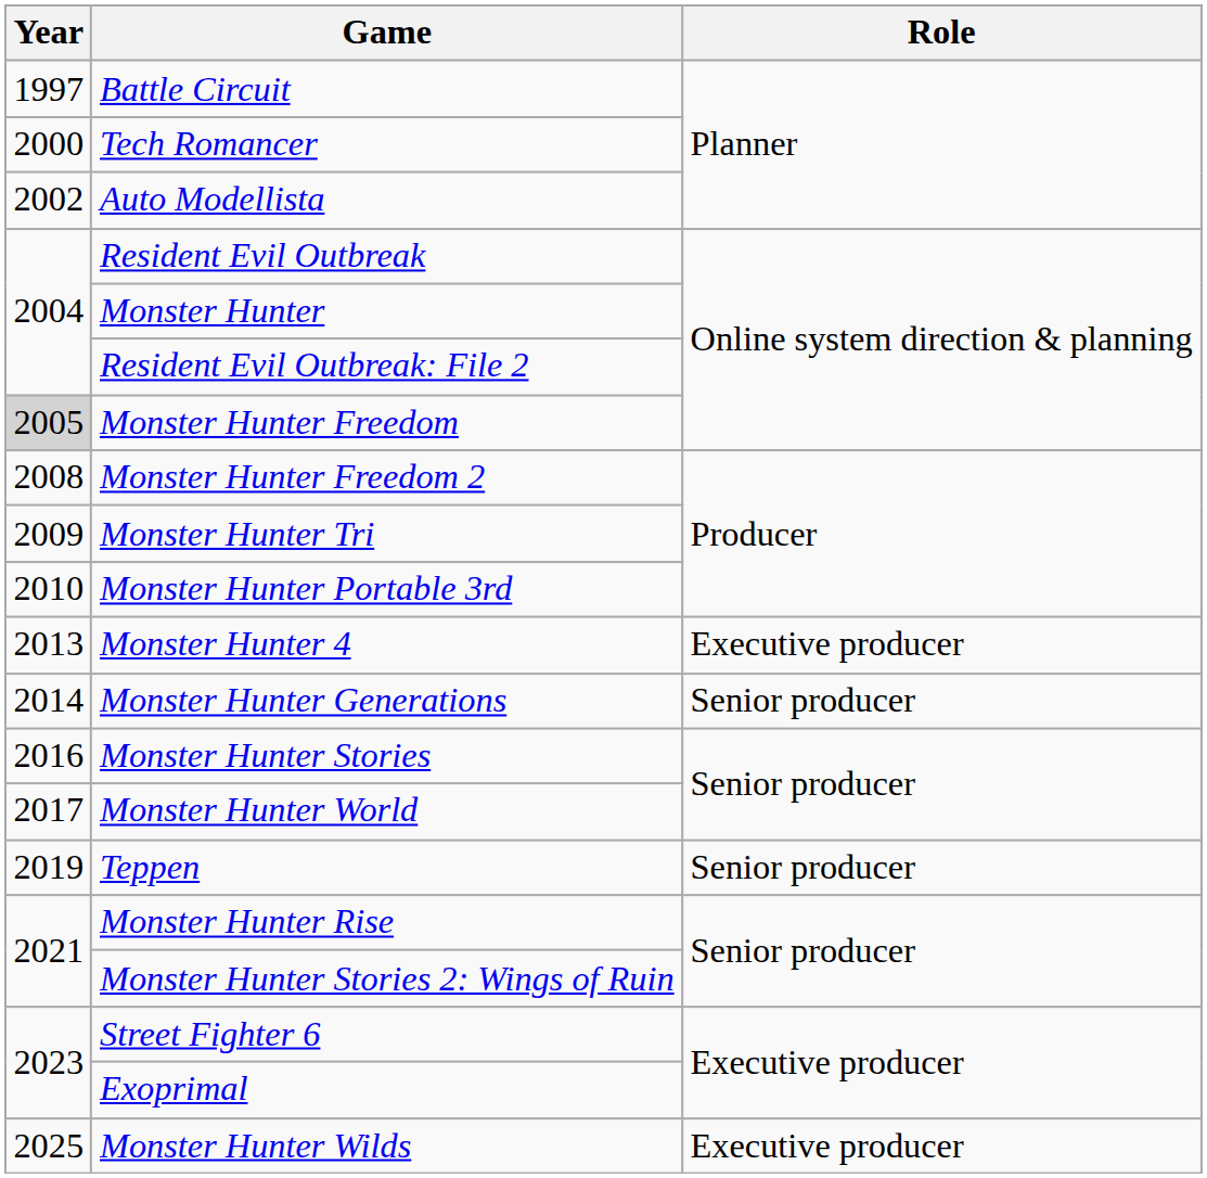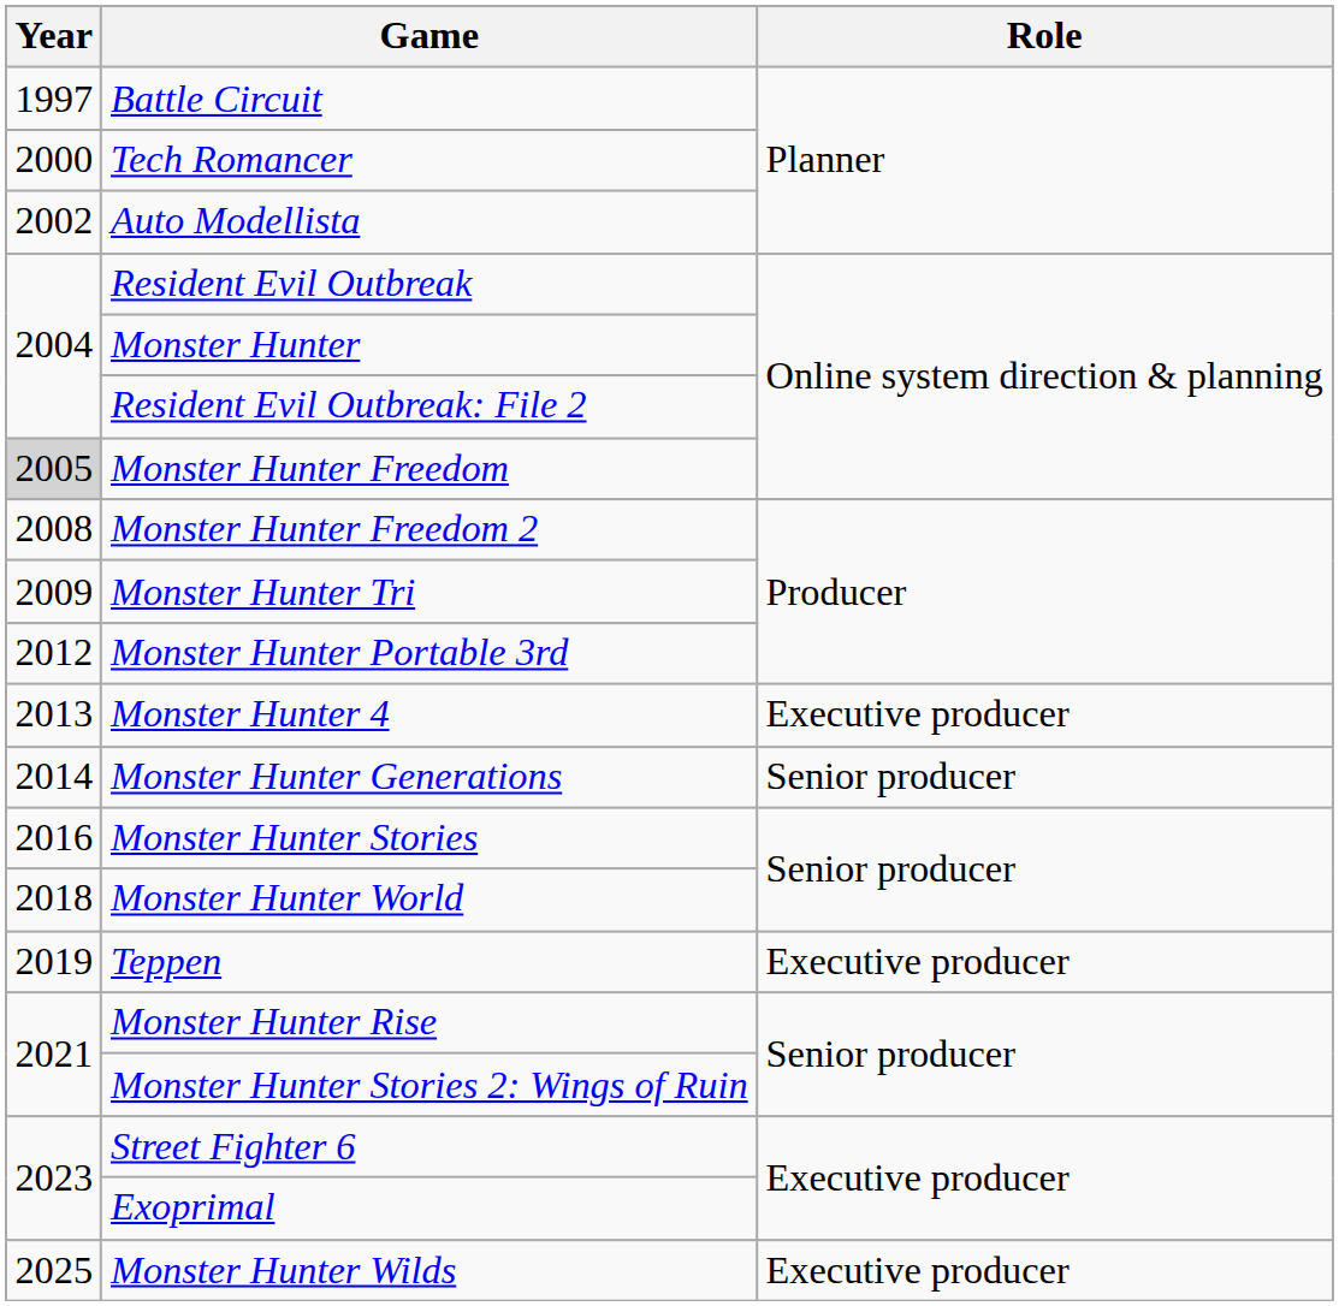 <table class="wikitable sortable">
 <tr>
 <th>Year</th>
 <th>Game</th>
 <th>Role</th>
 </tr>
 <tr>
 <td>1997</td>
 <td><em><a href='#'>Battle Circuit</a></em></td>
 <td rowspan="3">Planner</td>
 </tr>
 <tr>
 <td>2000</td>
 <td><em><a href='#'>Tech Romancer</a></em></td>
 </tr>
 <tr>
 <td>2002</td>
 <td><em><a href='#'>Auto Modellista</a></em></td>
 </tr>
 <tr>
 <td rowspan="3">2004</td>
 <td><em><a href='#'>Resident Evil Outbreak</a></em></td>
 <td rowspan="4">Online system direction & planning</td>
 </tr>
 <tr>
 <td><em><a href='#'>Monster Hunter</a></em></td>
 </tr>
 <tr>
 <td><em><a href='#'>Resident Evil Outbreak: File 2</a></em></td>
 </tr>
 <tr>
 <td style="background: lightgrey;">2005</td>
 <td><em><a href='#'>Monster Hunter Freedom</a></em></td>
 </tr>
 <tr>
 <td>2008</td>
 <td><em><a href='#'>Monster Hunter Freedom 2</a></em></td>
 <td rowspan="3">Producer</td>
 </tr>
 <tr>
 <td>2009</td>
 <td><em><a href='#'>Monster Hunter Tri</a></em></td>
 </tr>
 <tr>
-<td>2010</td>
+<td>2012</td>
 <td><em><a href='#'>Monster Hunter Portable 3rd</a></em></td>
 </tr>
 <tr>
 <td>2013</td>
 <td><em><a href='#'>Monster Hunter 4</a></em></td>
 <td>Executive producer</td>
 </tr>
 <tr>
 <td>2014</td>
 <td><em><a href='#'>Monster Hunter Generations</a></em></td>
 <td>Senior producer</td>
 </tr>
 <tr>
 <td>2016</td>
 <td><em><a href='#'>Monster Hunter Stories</a></em></td>
 <td rowspan="2">Senior producer</td>
 </tr>
 <tr>
-<td>2017</td>
+<td>2018</td>
 <td><em><a href='#'>Monster Hunter World</a></em></td>
 </tr>
 <tr>
 <td>2019</td>
 <td><em><a href='#'>Teppen</a></em></td>
-<td>Senior producer</td>
+<td>Executive producer</td>
 </tr>
 <tr>
 <td rowspan="2">2021</td>
 <td><em><a href='#'>Monster Hunter Rise</a></em></td>
 <td rowspan="2">Senior producer</td>
 </tr>
 <tr>
 <td><em><a href='#'>Monster Hunter Stories 2: Wings of Ruin</a></em></td>
 </tr>
 <tr>
 <td rowspan="2">2023</td>
 <td><em><a href='#'>Street Fighter 6</a></em></td>
 <td rowspan="2">Executive producer</td>
 </tr>
 <tr>
 <td><em><a href='#'>Exoprimal</a></em></td>
 </tr>
 <tr>
 <td>2025</td>
 <td><em><a href='#'>Monster Hunter Wilds</a></em></td>
 <td>Executive producer</td>
 </tr>
 </table>
